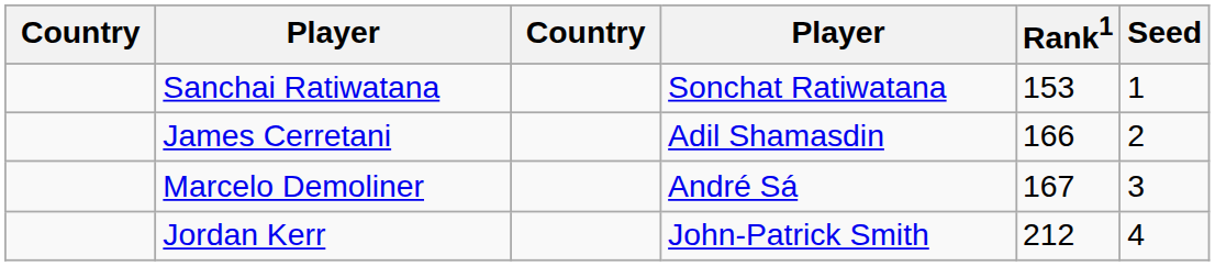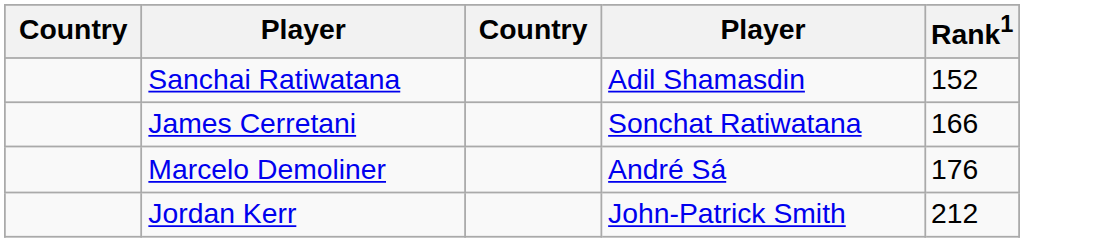 <table class="sortable wikitable">
 <tr>
 <th width="70">Country</th>
 <th width="175">Player</th>
 <th width="70">Country</th>
 <th width="175">Player</th>
 <th>Rank<sup>1</sup></th>
-<th>Seed</th>
 </tr>
 <tr>
 <td></td>
 <td><a href='#'>Sanchai Ratiwatana</a></td>
 <td></td>
-<td><a href='#'>Sonchat Ratiwatana</a></td>
-<td>153</td>
-<td>1</td>
+<td><a href='#'>Adil Shamasdin</a></td>
+<td>152</td>
 </tr>
 <tr>
 <td></td>
 <td><a href='#'>James Cerretani</a></td>
 <td></td>
-<td><a href='#'>Adil Shamasdin</a></td>
+<td><a href='#'>Sonchat Ratiwatana</a></td>
 <td>166</td>
-<td>2</td>
 </tr>
 <tr>
 <td></td>
 <td><a href='#'>Marcelo Demoliner</a></td>
 <td></td>
 <td><a href='#'>André Sá</a></td>
-<td>167</td>
-<td>3</td>
+<td>176</td>
 </tr>
 <tr>
 <td></td>
 <td><a href='#'>Jordan Kerr</a></td>
 <td></td>
 <td><a href='#'>John-Patrick Smith</a></td>
 <td>212</td>
-<td>4</td>
 </tr>
 </table>
